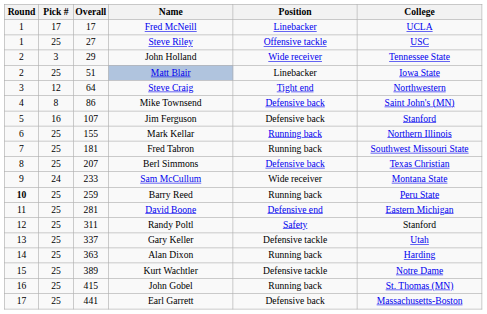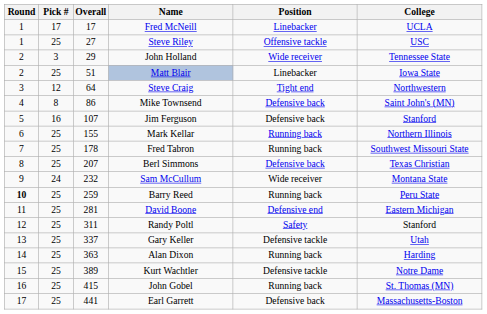 <table class="wikitable sortable" style="text-align:center">
 <tr>
 <th width=50px>Round</th>
 <th width=50px>Pick #</th>
 <th width=50px>Overall</th>
 <th width=200px>Name</th>
 <th width=200px>Position</th>
 <th width=200px>College</th>
 </tr>
 <tr>
 <td>1</td>
 <td>17</td>
 <td>17</td>
 <td><a href='#'>Fred McNeill</a></td>
 <td><a href='#'>Linebacker</a></td>
 <td><a href='#'>UCLA</a></td>
 </tr>
 <tr>
 <td>1</td>
 <td>25</td>
 <td>27</td>
 <td><a href='#'>Steve Riley</a></td>
 <td><a href='#'>Offensive tackle</a></td>
 <td><a href='#'>USC</a></td>
 </tr>
 <tr>
 <td>2</td>
 <td>3</td>
 <td>29</td>
 <td>John Holland</td>
 <td><a href='#'>Wide receiver</a></td>
 <td><a href='#'>Tennessee State</a></td>
 </tr>
 <tr>
 <td>2</td>
 <td>25</td>
 <td>51</td>
 <td bgcolor=lightsteelblue><a href='#'>Matt Blair</a></td>
 <td>Linebacker</td>
 <td><a href='#'>Iowa State</a></td>
 </tr>
 <tr>
 <td>3</td>
 <td>12</td>
 <td>64</td>
 <td><a href='#'>Steve Craig</a></td>
 <td><a href='#'>Tight end</a></td>
 <td><a href='#'>Northwestern</a></td>
 </tr>
 <tr>
 <td>4</td>
 <td>8</td>
 <td>86</td>
 <td>Mike Townsend</td>
 <td><a href='#'>Defensive back</a></td>
 <td><a href='#'>Saint John's (MN)</a></td>
 </tr>
 <tr>
 <td>5</td>
 <td>16</td>
 <td>107</td>
 <td>Jim Ferguson</td>
 <td>Defensive back</td>
 <td><a href='#'>Stanford</a></td>
 </tr>
 <tr>
 <td>6</td>
 <td>25</td>
 <td>155</td>
 <td>Mark Kellar</td>
 <td><a href='#'>Running back</a></td>
 <td><a href='#'>Northern Illinois</a></td>
 </tr>
 <tr>
 <td>7</td>
 <td>25</td>
-<td>181</td>
+<td>178</td>
 <td>Fred Tabron</td>
 <td>Running back</td>
 <td><a href='#'>Southwest Missouri State</a></td>
 </tr>
 <tr>
 <td>8</td>
 <td>25</td>
 <td>207</td>
 <td>Berl Simmons</td>
 <td><a href='#'>Defensive back</a></td>
 <td><a href='#'>Texas Christian</a></td>
 </tr>
 <tr>
 <td>9</td>
 <td>24</td>
-<td>233</td>
+<td>232</td>
 <td><a href='#'>Sam McCullum</a></td>
 <td>Wide receiver</td>
 <td><a href='#'>Montana State</a></td>
 </tr>
 <tr>
 <td><strong>10</strong></td>
 <td>25</td>
 <td>259</td>
 <td>Barry Reed</td>
 <td>Running back</td>
 <td><a href='#'>Peru State</a></td>
 </tr>
 <tr>
 <td>11</td>
 <td>25</td>
 <td>281</td>
 <td><a href='#'>David Boone</a></td>
 <td><a href='#'>Defensive end</a></td>
 <td><a href='#'>Eastern Michigan</a></td>
 </tr>
 <tr>
 <td>12</td>
 <td>25</td>
 <td>311</td>
 <td>Randy Poltl</td>
 <td><a href='#'>Safety</a></td>
 <td>Stanford</td>
 </tr>
 <tr>
 <td>13</td>
 <td>25</td>
 <td>337</td>
 <td>Gary Keller</td>
 <td>Defensive tackle</td>
 <td><a href='#'>Utah</a></td>
 </tr>
 <tr>
 <td>14</td>
 <td>25</td>
 <td>363</td>
 <td>Alan Dixon</td>
 <td>Running back</td>
 <td><a href='#'>Harding</a></td>
 </tr>
 <tr>
 <td>15</td>
 <td>25</td>
 <td>389</td>
 <td>Kurt Wachtler</td>
 <td>Defensive tackle</td>
 <td><a href='#'>Notre Dame</a></td>
 </tr>
 <tr>
 <td>16</td>
 <td>25</td>
 <td>415</td>
 <td>John Gobel</td>
 <td>Running back</td>
 <td><a href='#'>St. Thomas (MN)</a></td>
 </tr>
 <tr>
 <td>17</td>
 <td>25</td>
 <td>441</td>
 <td>Earl Garrett</td>
 <td>Defensive back</td>
 <td><a href='#'>Massachusetts-Boston</a></td>
 </tr>
 </table>
